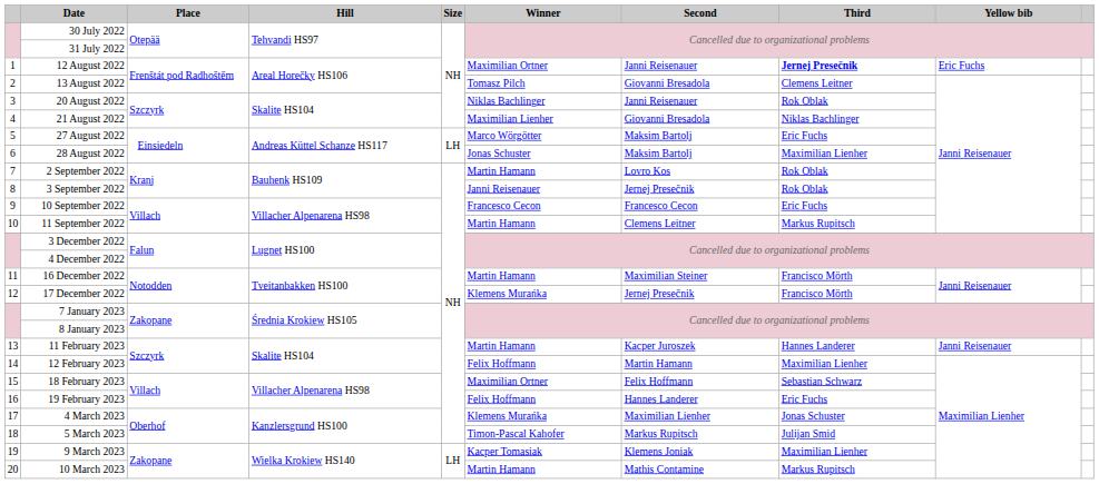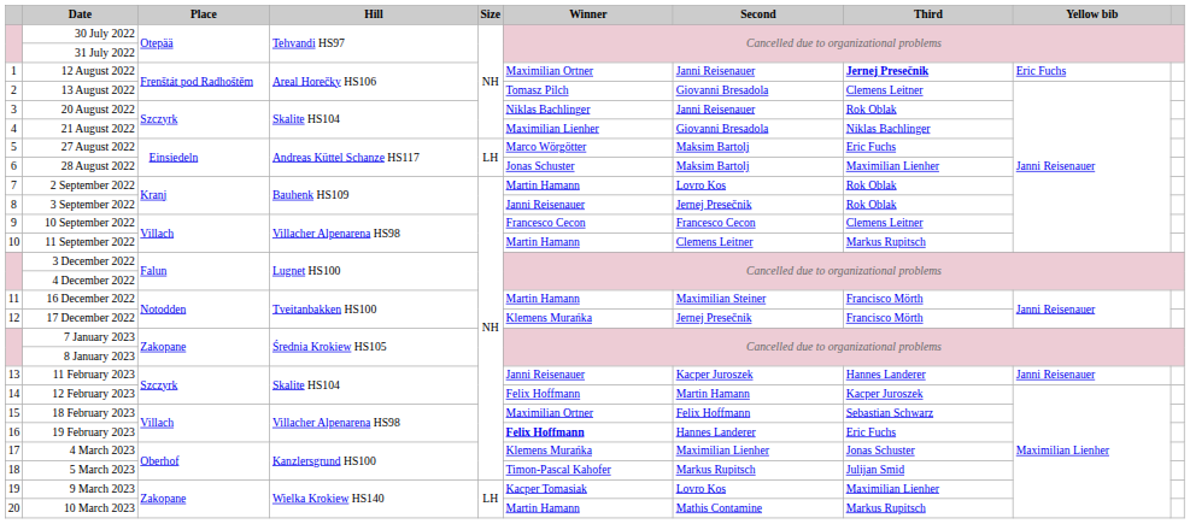 <table class="wikitable plainrowheaders" style="background:#fff; font-size:86%; line-height:16px; border:grey solid 1px; border-collapse:collapse;">
 <tr>
 <th scope="col" style="background:#ccc; width=45 px;"></th>
 <th scope="col" style="background:#ccc; width:130px;">Date</th>
 <th scope="col" style="background:#ccc; width:150px;">Place</th>
 <th scope="col" style="background:#ccc; width:240px;">Hill</th>
 <th scope="col" style="background:#ccc; width:20px;">Size</th>
 <th scope="col" style="background:#ccc; width:195px;">Winner</th>
 <th scope="col" style="background:#ccc; width:195px;">Second</th>
 <th scope="col" style="background:#ccc; width:195px;">Third</th>
 <th scope="col" style="background:#ccc; width:180px;">Yellow bib</th>
 <th scope="col" style="background:#ccc; width:10px;"></th>
 </tr>
 <tr>
 <td rowspan=2 align="center" bgcolor="EDCCD5"></td>
 <td style="text-align:right">30 July 2022</td>
 <td rowspan=2> <a href='#'>Otepää</a></td>
 <td rowspan=2><a href='#'>Tehvandi</a> HS97</td>
 <td rowspan=6 style="text-align:center">NH</td>
 <td align="center" colspan="5" rowspan="2" bgcolor="EDCCD5" style=color:#696969><em>Cancelled due to organizational problems</em></td>
 </tr>
 <tr>
 <td style="text-align:right">31 July 2022</td>
 </tr>
 <tr>
 <td align="center">1</td>
 <td align="right">12 August 2022</td>
 <td rowspan=2> <a href='#'>Frenštát pod Radhoštěm</a></td>
 <td rowspan=2><a href='#'>Areal Horečky</a> HS106</td>
 <td> <a href='#'>Maximilian Ortner</a></td>
 <td> <a href='#'>Janni Reisenauer</a></td>
 <td><strong> <a href='#'>Jernej Presečnik</a></strong></td>
 <td> <a href='#'>Eric Fuchs</a></td>
 <td></td>
 </tr>
 <tr>
 <td align="center">2</td>
 <td align="right">13 August 2022</td>
 <td> <a href='#'>Tomasz Pilch</a></td>
 <td> <a href='#'>Giovanni Bresadola</a></td>
 <td> <a href='#'>Clemens Leitner</a></td>
 <td rowspan=9> <a href='#'>Janni Reisenauer</a></td>
 <td></td>
 </tr>
 <tr>
 <td align="center">3</td>
 <td align="right">20 August 2022</td>
 <td rowspan=2> <a href='#'>Szczyrk</a></td>
 <td rowspan=2><a href='#'>Skalite</a> HS104</td>
 <td> <a href='#'>Niklas Bachlinger</a></td>
 <td> <a href='#'>Janni Reisenauer</a></td>
 <td> <a href='#'>Rok Oblak</a></td>
 <td></td>
 </tr>
 <tr>
 <td align="center">4</td>
 <td align="right">21 August 2022</td>
 <td> <a href='#'>Maximilian Lienher</a></td>
 <td> <a href='#'>Giovanni Bresadola</a></td>
 <td> <a href='#'>Niklas Bachlinger</a></td>
 <td></td>
 </tr>
 <tr>
 <td align="center">5</td>
 <td align="right">27 August 2022</td>
 <td rowspan=2>   <a href='#'>Einsiedeln</a></td>
 <td rowspan=2><a href='#'>Andreas Küttel Schanze</a> HS117</td>
 <td rowspan=2 align="center">LH</td>
 <td> <a href='#'>Marco Wörgötter</a></td>
 <td> <a href='#'>Maksim Bartolj</a></td>
 <td> <a href='#'>Eric Fuchs</a></td>
 <td></td>
 </tr>
 <tr>
 <td align="center">6</td>
 <td align="right">28 August 2022</td>
 <td> <a href='#'>Jonas Schuster</a></td>
 <td> <a href='#'>Maksim Bartolj</a></td>
 <td> <a href='#'>Maximilian Lienher</a></td>
 <td></td>
 </tr>
 <tr>
 <td align="center">7</td>
 <td align="right">2 September 2022</td>
 <td rowspan=2> <a href='#'>Kranj</a></td>
 <td rowspan=2><a href='#'>Bauhenk</a> HS109</td>
 <td rowspan=16 align="center">NH</td>
 <td> <a href='#'>Martin Hamann</a></td>
 <td> <a href='#'>Lovro Kos</a></td>
 <td> <a href='#'>Rok Oblak</a></td>
 <td></td>
 </tr>
 <tr>
 <td align="center">8</td>
 <td align="right">3 September 2022</td>
 <td> <a href='#'>Janni Reisenauer</a></td>
 <td> <a href='#'>Jernej Presečnik</a></td>
 <td> <a href='#'>Rok Oblak</a></td>
 <td></td>
 </tr>
 <tr>
 <td align="center">9</td>
 <td align="right">10 September 2022</td>
 <td rowspan=2> <a href='#'>Villach</a></td>
 <td rowspan=2><a href='#'>Villacher Alpenarena</a> HS98</td>
 <td> <a href='#'>Francesco Cecon</a></td>
 <td> <a href='#'>Francesco Cecon</a></td>
-<td> <a href='#'>Eric Fuchs</a></td>
+<td> <a href='#'>Clemens Leitner</a></td>
 <td></td>
 </tr>
 <tr>
 <td align="center">10</td>
 <td align="right">11 September 2022</td>
 <td> <a href='#'>Martin Hamann</a></td>
 <td> <a href='#'>Clemens Leitner</a></td>
 <td> <a href='#'>Markus Rupitsch</a></td>
 <td></td>
 </tr>
 <tr>
 <td rowspan=2 align="center" bgcolor="EDCCD5"></td>
 <td style="text-align:right">3 December 2022</td>
 <td rowspan=2> <a href='#'>Falun</a></td>
 <td rowspan=2><a href='#'>Lugnet</a> HS100</td>
 <td align="center" colspan="5" rowspan="2" bgcolor="EDCCD5" style=color:#696969><em>Cancelled due to organizational problems</em></td>
 </tr>
 <tr>
 <td style="text-align:right">4 December 2022</td>
 </tr>
 <tr>
 <td align="center">11</td>
 <td align="right">16 December 2022</td>
 <td rowspan=2> <a href='#'>Notodden</a></td>
 <td rowspan=2><a href='#'>Tveitanbakken</a> HS100</td>
 <td> <a href='#'>Martin Hamann</a></td>
 <td> <a href='#'>Maximilian Steiner</a></td>
 <td> <a href='#'>Francisco Mörth</a></td>
 <td rowspan=2> <a href='#'>Janni Reisenauer</a></td>
 <td></td>
 </tr>
 <tr>
 <td align="center">12</td>
 <td align="right">17 December 2022</td>
 <td> <a href='#'>Klemens Murańka</a></td>
 <td> <a href='#'>Jernej Presečnik</a></td>
 <td> <a href='#'>Francisco Mörth</a></td>
 <td></td>
 </tr>
 <tr>
 <td rowspan=2 align="center" bgcolor="EDCCD5"></td>
 <td align="right">7 January 2023</td>
 <td rowspan=2> <a href='#'>Zakopane</a></td>
 <td rowspan=2><a href='#'>Średnia Krokiew</a> HS105</td>
 <td align="center" colspan="5" rowspan="2" bgcolor="EDCCD5" style=color:#696969><em>Cancelled due to organizational problems</em></td>
 </tr>
 <tr>
 <td align="right">8 January 2023</td>
 </tr>
 <tr>
 <td align="center">13</td>
 <td align="right">11 February 2023</td>
 <td rowspan=2> <a href='#'>Szczyrk</a></td>
 <td rowspan=2><a href='#'>Skalite</a> HS104</td>
-<td> <a href='#'>Martin Hamann</a></td>
+<td> <a href='#'>Janni Reisenauer</a></td>
 <td> <a href='#'>Kacper Juroszek</a></td>
 <td> <a href='#'>Hannes Landerer</a></td>
 <td> <a href='#'>Janni Reisenauer</a></td>
 <td></td>
 </tr>
 <tr>
 <td align="center">14</td>
 <td align="right">12 February 2023</td>
 <td> <a href='#'>Felix Hoffmann</a></td>
 <td> <a href='#'>Martin Hamann</a></td>
-<td> <a href='#'>Maximilian Lienher</a></td>
+<td> <a href='#'>Kacper Juroszek</a></td>
 <td rowspan=7> <a href='#'>Maximilian Lienher</a></td>
 <td></td>
 </tr>
 <tr>
 <td align="center">15</td>
 <td align="right">18 February 2023</td>
 <td rowspan=2> <a href='#'>Villach</a></td>
 <td rowspan=2><a href='#'>Villacher Alpenarena</a> HS98</td>
 <td> <a href='#'>Maximilian Ortner</a></td>
 <td> <a href='#'>Felix Hoffmann</a></td>
 <td> <a href='#'>Sebastian Schwarz</a></td>
 <td></td>
 </tr>
 <tr>
 <td align="center">16</td>
 <td align="right">19 February 2023</td>
-<td> <a href='#'>Felix Hoffmann</a></td>
+<td><strong> <a href='#'>Felix Hoffmann</a></strong></td>
 <td> <a href='#'>Hannes Landerer</a></td>
 <td> <a href='#'>Eric Fuchs</a></td>
 <td></td>
 </tr>
 <tr>
 <td align="center">17</td>
 <td align="right">4 March 2023</td>
 <td rowspan=2> <a href='#'>Oberhof</a></td>
 <td rowspan=2><a href='#'>Kanzlersgrund</a> HS100</td>
 <td> <a href='#'>Klemens Murańka</a></td>
 <td> <a href='#'>Maximilian Lienher</a></td>
 <td> <a href='#'>Jonas Schuster</a></td>
 <td></td>
 </tr>
 <tr>
 <td align="center">18</td>
 <td align="right">5 March 2023</td>
 <td> <a href='#'>Timon-Pascal Kahofer</a></td>
 <td> <a href='#'>Markus Rupitsch</a></td>
 <td> <a href='#'>Julijan Smid</a></td>
 <td></td>
 </tr>
 <tr>
 <td align="center">19</td>
 <td align="right">9 March 2023</td>
 <td rowspan=2> <a href='#'>Zakopane</a></td>
 <td rowspan=2><a href='#'>Wielka Krokiew</a> HS140</td>
 <td rowspan=2 style="text-align:center">LH</td>
 <td> <a href='#'>Kacper Tomasiak</a></td>
-<td> <a href='#'>Klemens Joniak</a></td>
+<td> <a href='#'>Lovro Kos</a></td>
 <td> <a href='#'>Maximilian Lienher</a></td>
 <td></td>
 </tr>
 <tr>
 <td align="center">20</td>
 <td align="right">10 March 2023</td>
 <td> <a href='#'>Martin Hamann</a></td>
 <td> <a href='#'>Mathis Contamine</a></td>
 <td> <a href='#'>Markus Rupitsch</a></td>
 <td></td>
 </tr>
 </table>
